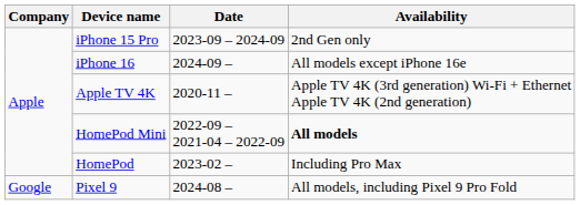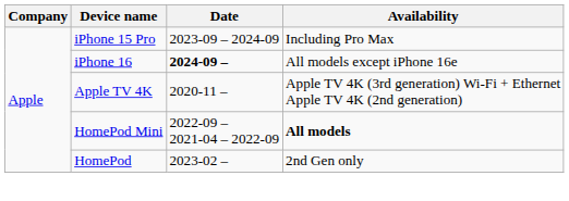 <table class="wikitable">
 <tr>
 <th>Company</th>
 <th>Device name</th>
 <th>Date</th>
 <th>Availability</th>
 </tr>
 <tr>
 <td rowspan="5"><a href='#'>Apple</a></td>
 <td><a href='#'>iPhone 15 Pro</a></td>
 <td>2023-09 – 2024-09</td>
-<td>2nd Gen only</td>
+<td>Including Pro Max</td>
 </tr>
 <tr>
 <td><a href='#'>iPhone 16</a></td>
-<td>2024-09 –</td>
+<td><strong>2024-09 –</strong></td>
 <td>All models except iPhone 16e</td>
 </tr>
 <tr>
 <td><a href='#'>Apple TV 4K</a></td>
 <td>2020-11 –</td>
 <td>Apple TV 4K (3rd generation) Wi-Fi + Ethernet<br>Apple TV 4K (2nd generation)</td>
 </tr>
 <tr>
 <td><a href='#'>HomePod Mini</a></td>
 <td>2022-09 –<br>2021-04 – 2022-09</td>
 <td><strong>All models</strong></td>
 </tr>
 <tr>
 <td><a href='#'>HomePod</a></td>
 <td>2023-02 –</td>
-<td>Including Pro Max</td>
-</tr>
-<tr>
-<td><a href='#'>Google</a></td>
-<td><a href='#'>Pixel 9</a></td>
-<td>2024-08 –</td>
-<td>All models, including Pixel 9 Pro Fold</td>
+<td>2nd Gen only</td>
 </tr>
 </table>
